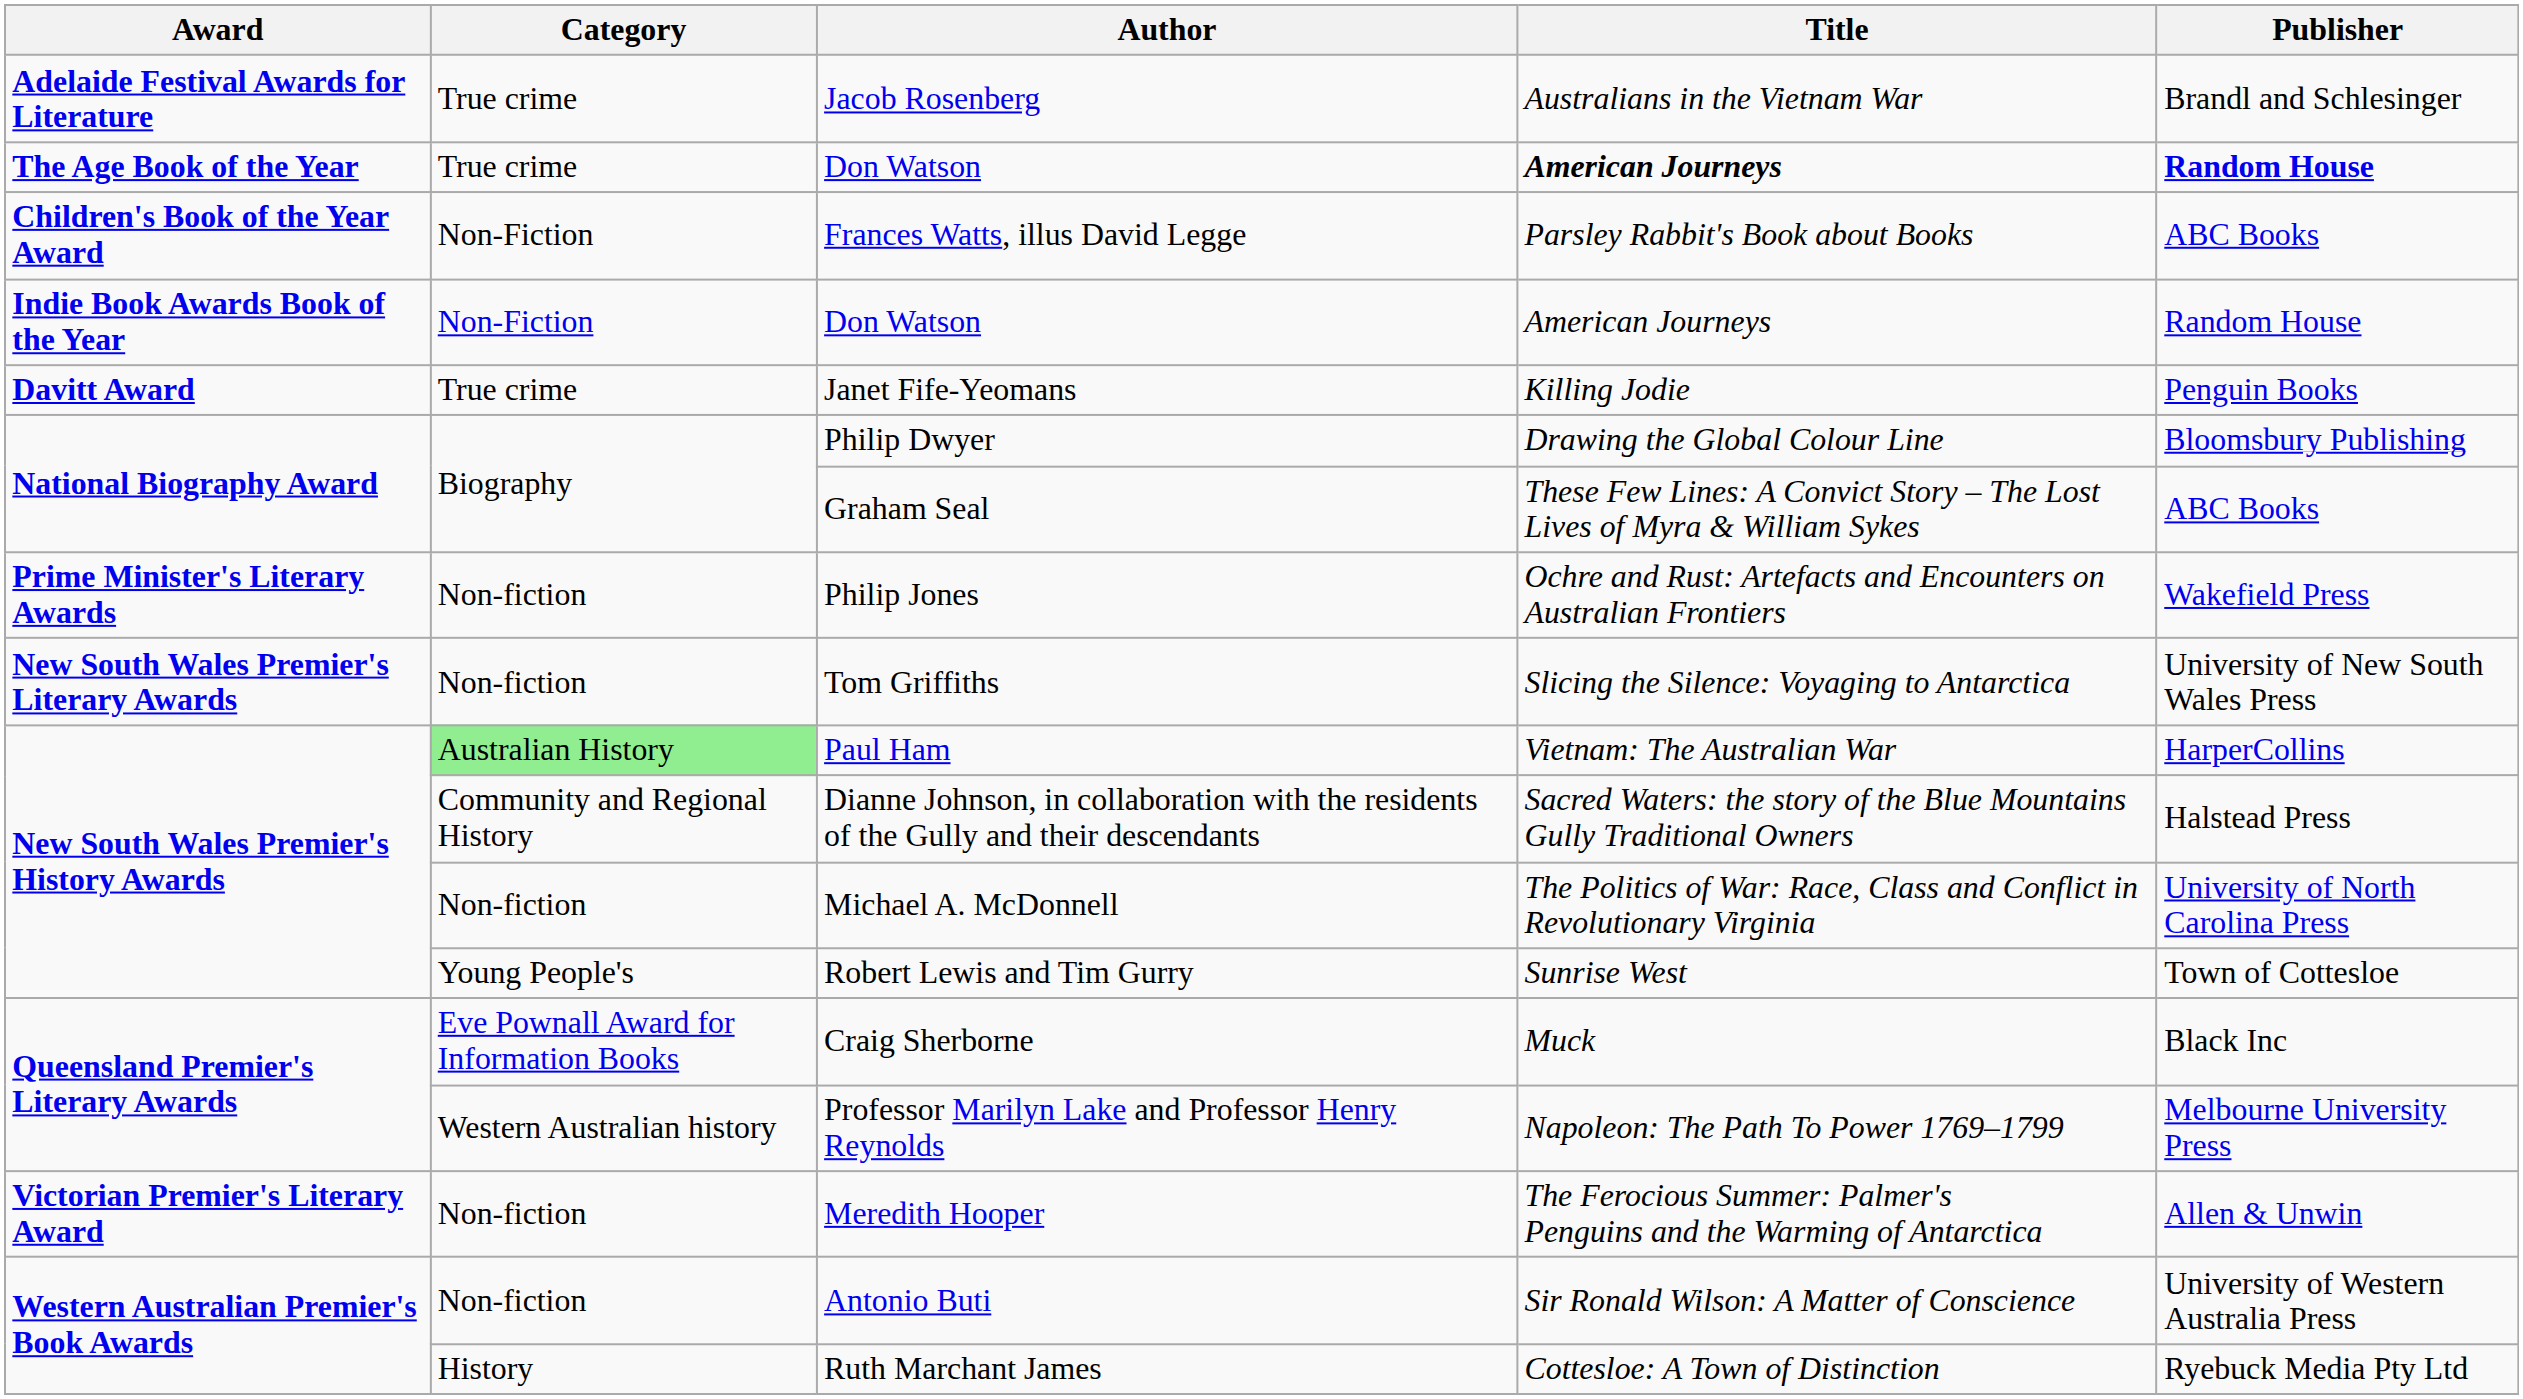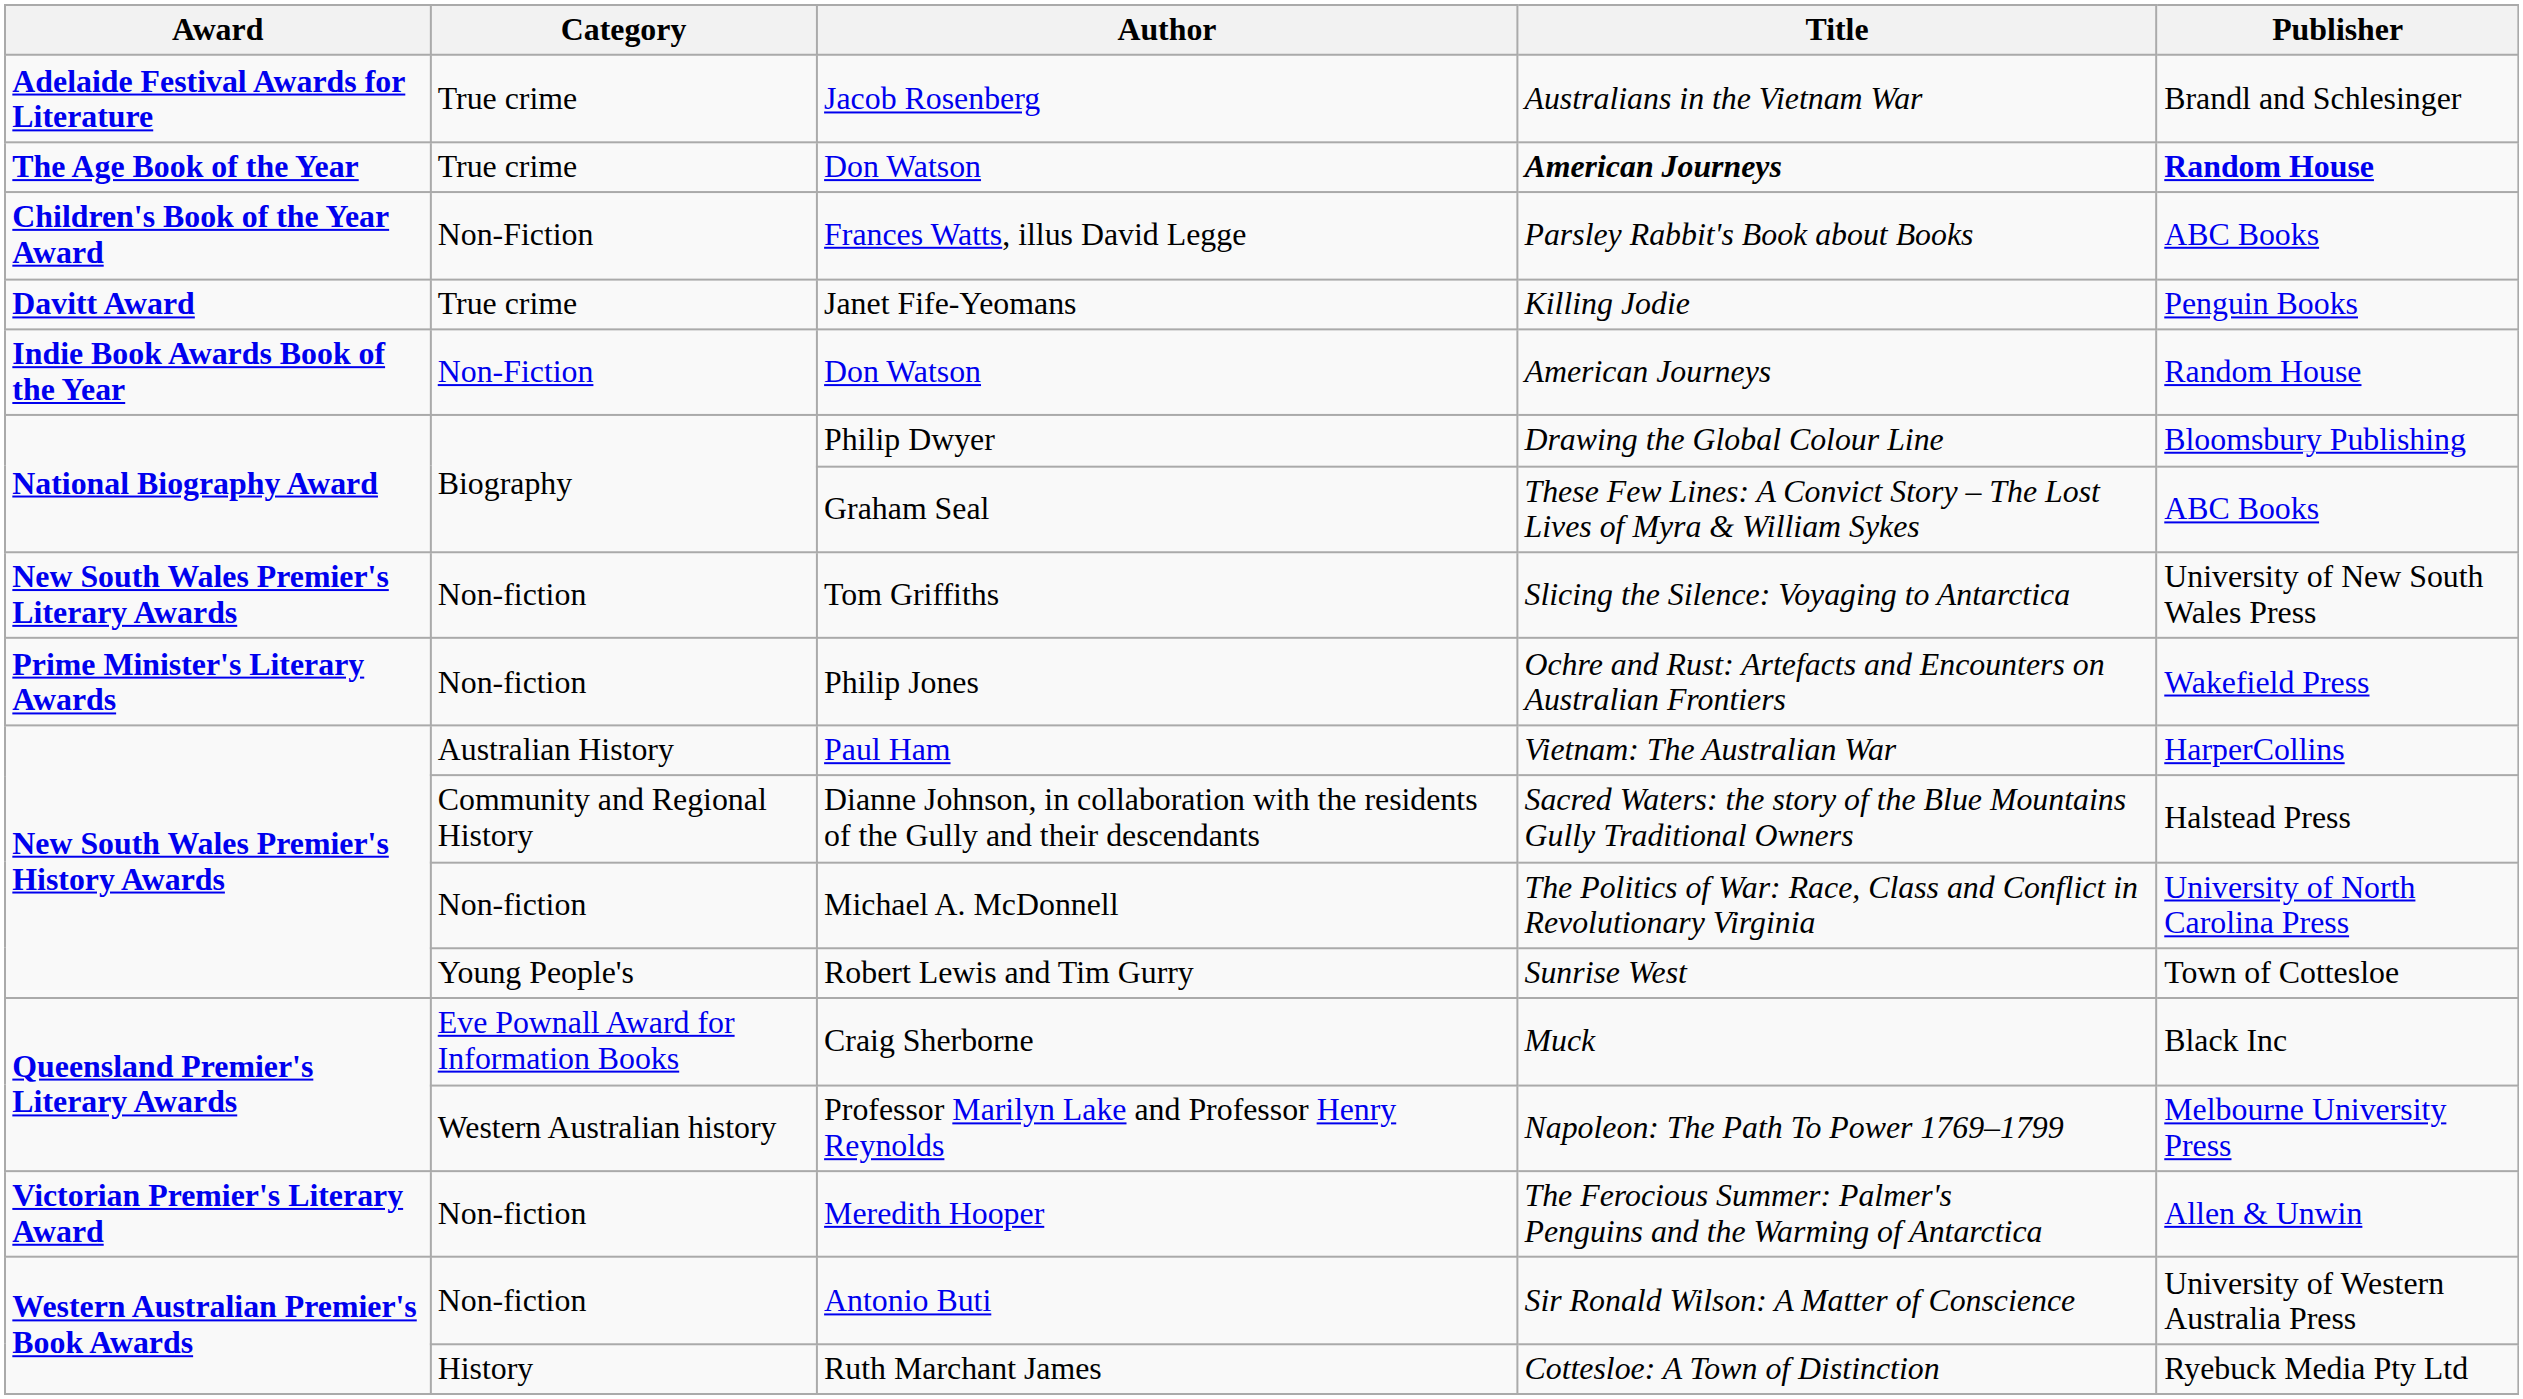 <table class="wikitable" width=100%>
 <tr>
 <th>Award</th>
 <th>Category</th>
 <th>Author</th>
 <th>Title</th>
 <th>Publisher</th>
 </tr>
 <tr>
 <td><strong><a href='#'>Adelaide Festival Awards for Literature</a></strong></td>
 <td>True crime</td>
 <td><a href='#'>Jacob Rosenberg</a></td>
 <td><em>Australians in the Vietnam War</em></td>
 <td>Brandl and Schlesinger</td>
 </tr>
 <tr>
 <td><strong><a href='#'>The Age Book of the Year</a></strong></td>
 <td>True crime</td>
 <td><a href='#'>Don Watson</a></td>
 <td><strong><em>American Journeys</em></strong></td>
 <td><strong><a href='#'>Random House</a></strong></td>
 </tr>
 <tr>
 <td><strong><a href='#'>Children's Book of the Year Award</a></strong></td>
 <td>Non-Fiction</td>
 <td><a href='#'>Frances Watts</a>, illus David Legge</td>
 <td><em>Parsley Rabbit's Book about Books</em></td>
 <td><a href='#'>ABC Books</a></td>
 </tr>
 <tr>
+<td><strong><a href='#'>Davitt Award</a></strong></td>
+<td>True crime</td>
+<td>Janet Fife-Yeomans</td>
+<td><em>Killing Jodie</em></td>
+<td><a href='#'>Penguin Books</a></td>
+</tr>
+<tr>
 <td><strong><a href='#'>Indie Book Awards Book of the Year</a></strong></td>
 <td><a href='#'>Non-Fiction</a></td>
 <td><a href='#'>Don Watson</a></td>
 <td><em>American Journeys</em></td>
 <td><a href='#'>Random House</a></td>
-</tr>
-<tr>
-<td><strong><a href='#'>Davitt Award</a></strong></td>
-<td>True crime</td>
-<td>Janet Fife-Yeomans</td>
-<td><em>Killing Jodie</em></td>
-<td><a href='#'>Penguin Books</a></td>
 </tr>
 <tr>
 <td rowspan=2><strong><a href='#'>National Biography Award</a></strong></td>
 <td rowspan=2>Biography</td>
 <td>Philip Dwyer</td>
 <td><em>Drawing the Global Colour Line</em></td>
 <td><a href='#'>Bloomsbury Publishing</a></td>
 </tr>
 <tr>
 <td>Graham Seal</td>
 <td><em>These Few Lines: A Convict Story – The Lost Lives of Myra & William Sykes</em></td>
 <td><a href='#'>ABC Books</a></td>
 </tr>
 <tr>
+<td><strong><a href='#'>New South Wales Premier's Literary Awards</a></strong></td>
+<td>Non-fiction</td>
+<td>Tom Griffiths</td>
+<td><em>Slicing the Silence: Voyaging to Antarctica </em></td>
+<td>University of New South Wales Press</td>
+</tr>
+<tr>
 <td><strong><a href='#'>Prime Minister's Literary Awards</a></strong></td>
 <td>Non-fiction</td>
 <td>Philip Jones</td>
 <td><em>Ochre and Rust: Artefacts and Encounters on Australian Frontiers</em></td>
 <td><a href='#'>Wakefield Press</a></td>
 </tr>
 <tr>
-<td><strong><a href='#'>New South Wales Premier's Literary Awards</a></strong></td>
-<td>Non-fiction</td>
-<td>Tom Griffiths</td>
-<td><em>Slicing the Silence: Voyaging to Antarctica </em></td>
-<td>University of New South Wales Press</td>
-</tr>
-<tr>
 <td rowspan=4><strong><a href='#'>New South Wales Premier's History Awards</a></strong></td>
-<td style="background: lightgreen;">Australian History</td>
+<td>Australian History</td>
 <td><a href='#'>Paul Ham</a></td>
 <td><em>Vietnam: The Australian War</em></td>
 <td><a href='#'>HarperCollins</a></td>
 </tr>
 <tr>
 <td>Community and Regional History</td>
 <td>Dianne Johnson, in collaboration with the residents of the Gully and their descendants</td>
 <td><em>Sacred Waters: the story of the Blue Mountains Gully Traditional Owners</em></td>
 <td>Halstead Press</td>
 </tr>
 <tr>
 <td>Non-fiction</td>
 <td>Michael A. McDonnell</td>
 <td><em>The Politics of War: Race, Class and Conflict in Revolutionary Virginia</em></td>
 <td><a href='#'>University of North Carolina Press</a></td>
 </tr>
 <tr>
 <td>Young People's</td>
 <td>Robert Lewis and Tim Gurry</td>
 <td><em>Sunrise West</em></td>
 <td>Town of Cottesloe</td>
 </tr>
 <tr>
 <td rowspan=2><strong><a href='#'>Queensland Premier's Literary Awards</a></strong></td>
 <td><a href='#'>Eve Pownall Award for Information Books</a></td>
 <td>Craig Sherborne</td>
 <td><em>Muck</em></td>
 <td>Black Inc</td>
 </tr>
 <tr>
 <td>Western Australian history</td>
 <td>Professor <a href='#'>Marilyn Lake</a> and Professor <a href='#'>Henry Reynolds</a></td>
 <td><em>Napoleon: The Path To Power 1769–1799</em></td>
 <td><a href='#'>Melbourne University Press</a></td>
 </tr>
 <tr>
 <td><strong><a href='#'>Victorian Premier's Literary Award</a></strong></td>
 <td>Non-fiction</td>
 <td><a href='#'>Meredith Hooper</a></td>
 <td><em>The Ferocious Summer: Palmer's</em><br><em>Penguins and the Warming of Antarctica</em></td>
 <td><a href='#'>Allen & Unwin</a></td>
 </tr>
 <tr>
 <td rowspan=2><strong><a href='#'>Western Australian Premier's Book Awards</a></strong></td>
 <td>Non-fiction</td>
 <td><a href='#'>Antonio Buti</a></td>
 <td><em>Sir Ronald Wilson: A Matter of Conscience</em></td>
 <td>University of Western Australia Press</td>
 </tr>
 <tr>
 <td>History</td>
 <td>Ruth Marchant James</td>
 <td><em>Cottesloe: A Town of Distinction</em></td>
 <td>Ryebuck Media Pty Ltd</td>
 </tr>
 <tr>
 </tr>
 </table>
